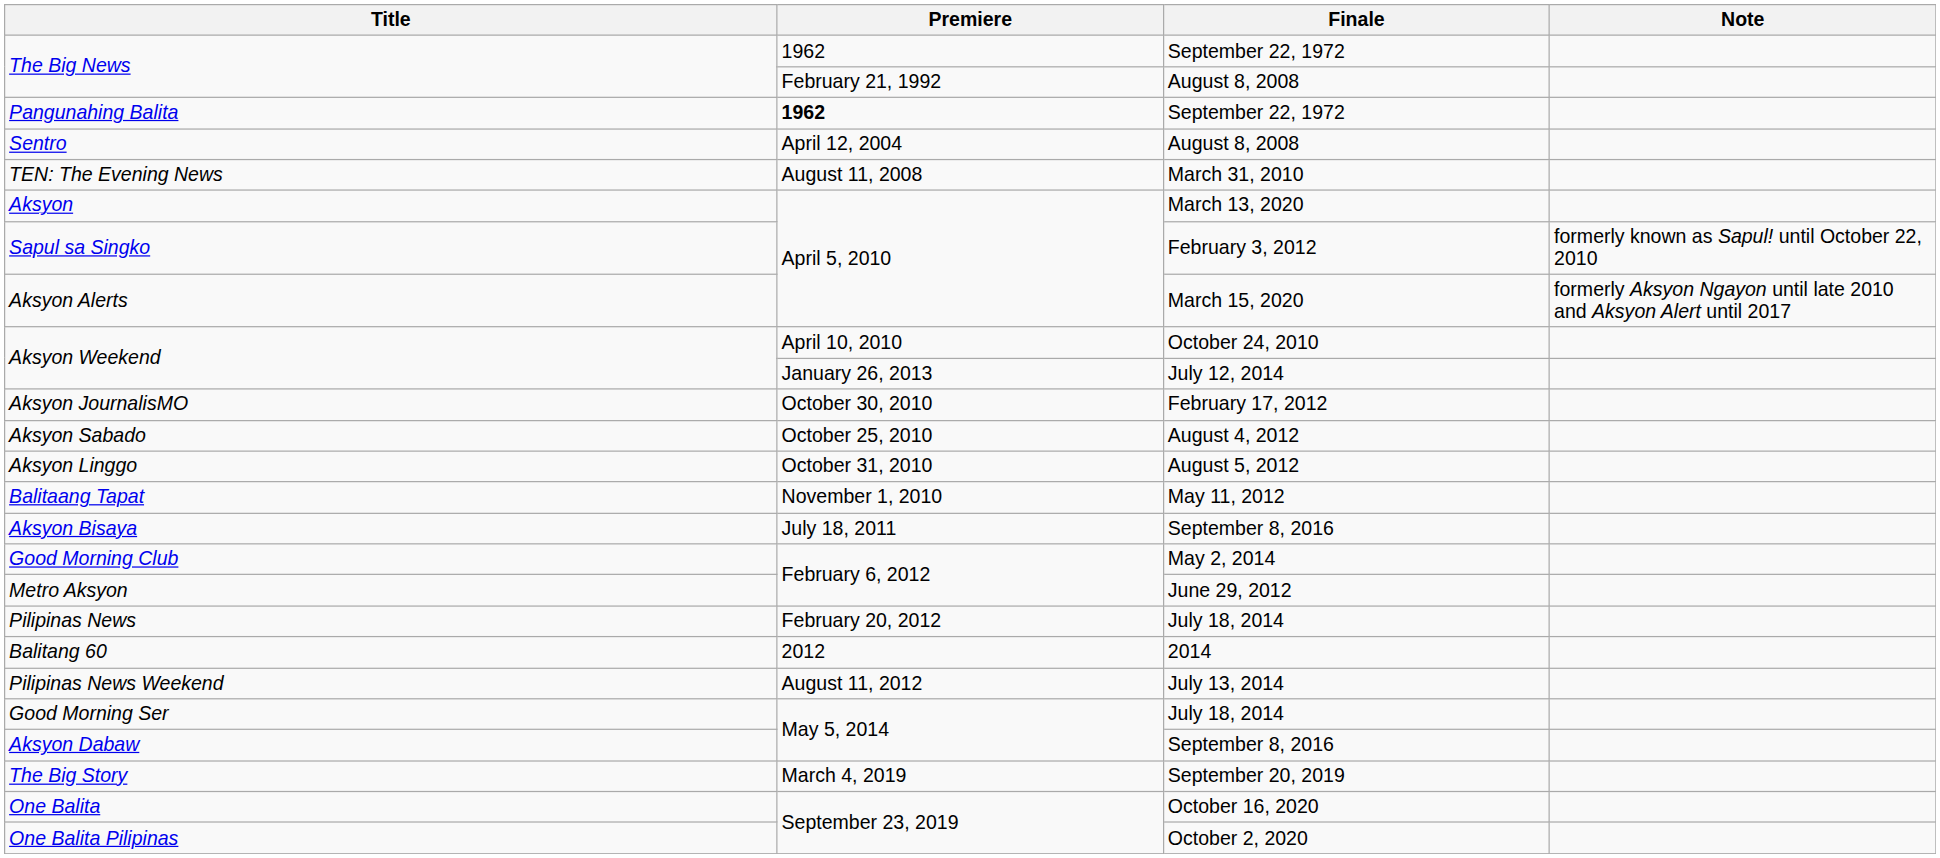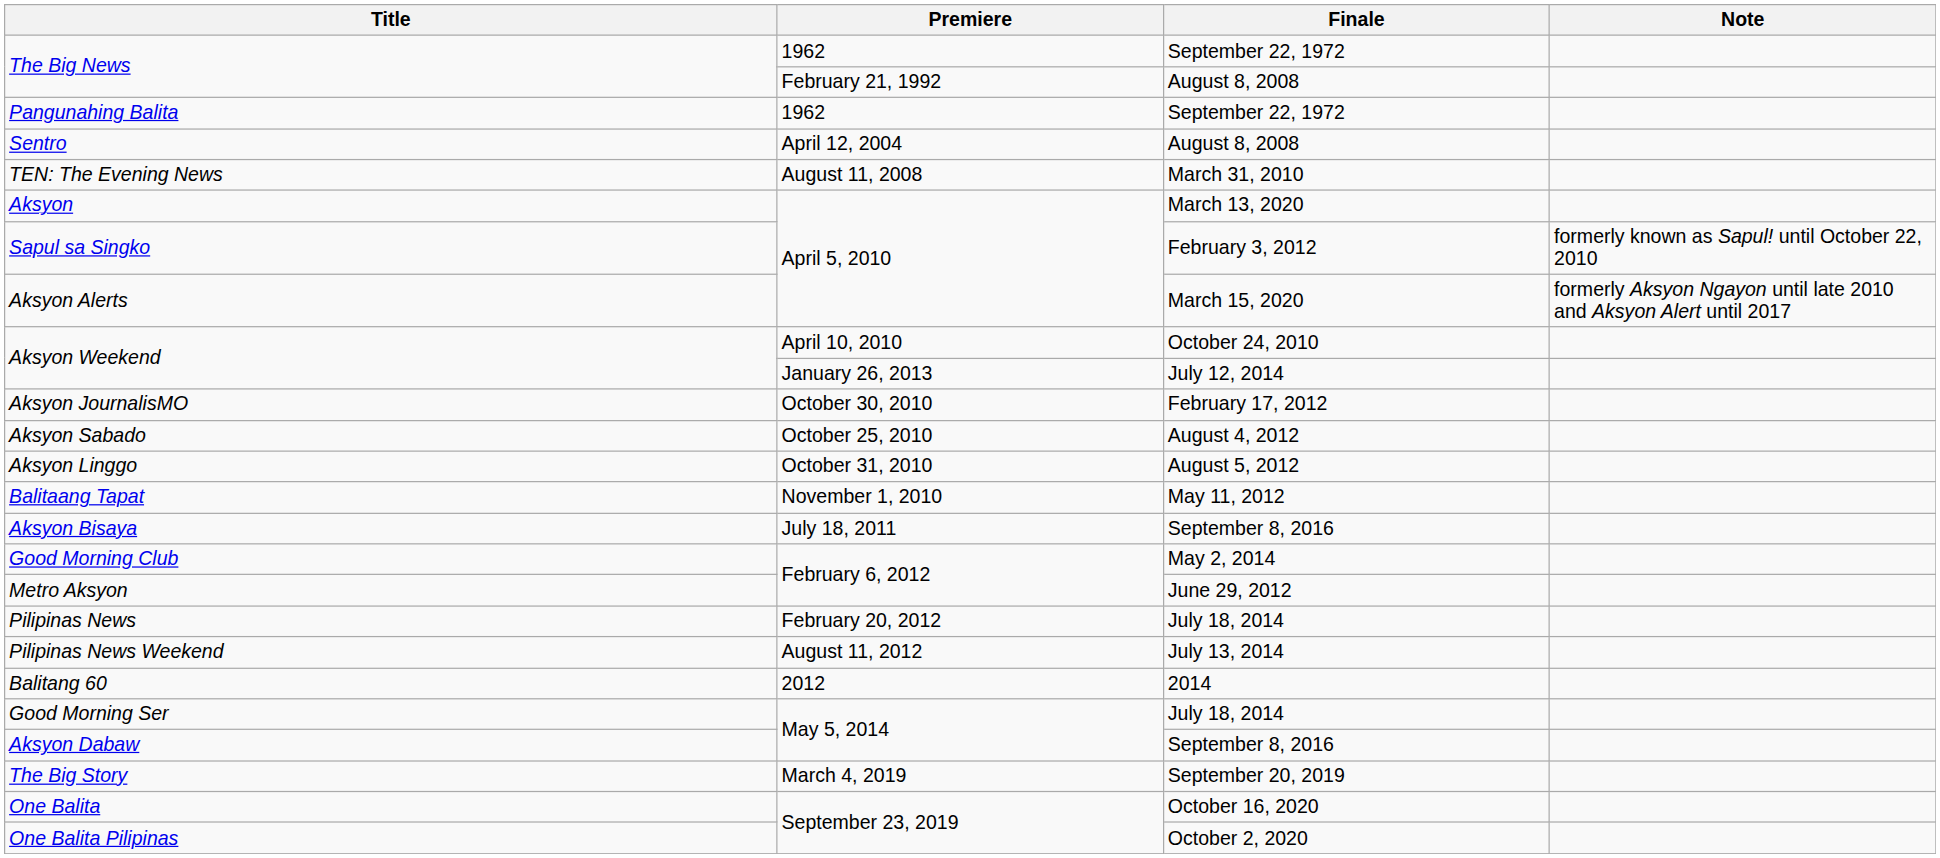 <table class="wikitable sortable" width="100%">
 <tr>
 <th style="width:40%;">Title</th>
 <th style="width:20%;">Premiere</th>
 <th style="width:20%;">Finale</th>
 <th style="width:20%;">Note</th>
 </tr>
 <tr>
 <td rowspan="2"><em><a href='#'>The Big News</a></em></td>
 <td>1962</td>
 <td>September 22, 1972</td>
 <td></td>
 </tr>
 <tr>
 <td>February 21, 1992</td>
 <td>August 8, 2008</td>
 <td></td>
 </tr>
 <tr>
 <td><em><a href='#'>Pangunahing Balita</a></em></td>
-<td><strong>1962</strong></td>
+<td>1962</td>
 <td>September 22, 1972</td>
 <td></td>
 </tr>
 <tr>
 <td><em><a href='#'>Sentro</a></em></td>
 <td>April 12, 2004</td>
 <td>August 8, 2008</td>
 <td></td>
 </tr>
 <tr>
 <td><em>TEN: The Evening News</em></td>
 <td>August 11, 2008</td>
 <td>March 31, 2010</td>
 <td></td>
 </tr>
 <tr>
 <td><em><a href='#'>Aksyon</a></em></td>
 <td rowspan="3">April 5, 2010</td>
 <td>March 13, 2020</td>
 <td></td>
 </tr>
 <tr>
 <td><em><a href='#'>Sapul sa Singko</a></em></td>
 <td>February 3, 2012</td>
 <td>formerly known as <em>Sapul!</em> until October 22, 2010</td>
 </tr>
 <tr>
 <td><em>Aksyon Alerts</em></td>
 <td>March 15, 2020</td>
 <td>formerly <em>Aksyon Ngayon</em> until late 2010 and <em>Aksyon Alert</em> until 2017</td>
 </tr>
 <tr>
 <td rowspan="2"><em>Aksyon Weekend</em></td>
 <td>April 10, 2010</td>
 <td>October 24, 2010</td>
 <td></td>
 </tr>
 <tr>
 <td>January 26, 2013</td>
 <td>July 12, 2014</td>
 <td></td>
 </tr>
 <tr>
 <td><em>Aksyon JournalisMO</em></td>
 <td>October 30, 2010</td>
 <td>February 17, 2012</td>
 <td></td>
 </tr>
 <tr>
 <td><em>Aksyon Sabado</em></td>
 <td>October 25, 2010</td>
 <td>August 4, 2012</td>
 <td></td>
 </tr>
 <tr>
 <td><em>Aksyon Linggo</em></td>
 <td>October 31, 2010</td>
 <td>August 5, 2012</td>
 <td></td>
 </tr>
 <tr>
 <td><em><a href='#'>Balitaang Tapat</a></em></td>
 <td>November 1, 2010</td>
 <td>May 11, 2012</td>
 <td></td>
 </tr>
 <tr>
 <td><em><a href='#'>Aksyon Bisaya</a></em></td>
 <td>July 18, 2011</td>
 <td>September 8, 2016</td>
 <td></td>
 </tr>
 <tr>
 <td><em><a href='#'>Good Morning Club</a></em></td>
 <td rowspan="2">February 6, 2012</td>
 <td>May 2, 2014</td>
 <td></td>
 </tr>
 <tr>
 <td><em>Metro Aksyon</em></td>
 <td>June 29, 2012</td>
 <td></td>
 </tr>
 <tr>
 <td><em>Pilipinas News</em></td>
 <td>February 20, 2012</td>
 <td>July 18, 2014</td>
 <td></td>
 </tr>
 <tr>
+<td><em>Pilipinas News Weekend</em></td>
+<td>August 11, 2012</td>
+<td>July 13, 2014</td>
+<td></td>
+</tr>
+<tr>
 <td><em>Balitang 60</em></td>
 <td>2012</td>
 <td>2014</td>
-<td></td>
-</tr>
-<tr>
-<td><em>Pilipinas News Weekend</em></td>
-<td>August 11, 2012</td>
-<td>July 13, 2014</td>
 <td></td>
 </tr>
 <tr>
 <td><em>Good Morning Ser</em></td>
 <td rowspan="2">May 5, 2014</td>
 <td>July 18, 2014</td>
 <td></td>
 </tr>
 <tr>
 <td><em><a href='#'>Aksyon Dabaw</a></em></td>
 <td>September 8, 2016</td>
 <td></td>
 </tr>
 <tr>
 <td><em><a href='#'>The Big Story</a></em></td>
 <td>March 4, 2019</td>
 <td>September 20, 2019</td>
 <td></td>
 </tr>
 <tr>
 <td><em><a href='#'>One Balita</a></em></td>
 <td rowspan="2">September 23, 2019</td>
 <td>October 16, 2020</td>
 <td></td>
 </tr>
 <tr>
 <td><em><a href='#'>One Balita Pilipinas</a></em></td>
 <td>October 2, 2020</td>
 <td></td>
 </tr>
 </table>
